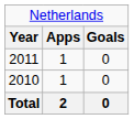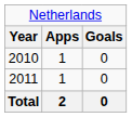 <table class="wikitable" style="text-align:center">
 <tr>
 <td colspan="3"><a href='#'>Netherlands</a></td>
 </tr>
 <tr>
 <th>Year</th>
 <th>Apps</th>
 <th>Goals</th>
 </tr>
 <tr>
-<td>2011</td>
+<td>2010</td>
 <td>1</td>
 <td>0</td>
 </tr>
 <tr>
-<td>2010</td>
+<td>2011</td>
 <td>1</td>
 <td>0</td>
 </tr>
 <tr>
 <th>Total</th>
 <th>2</th>
 <th>0</th>
 </tr>
 </table>
